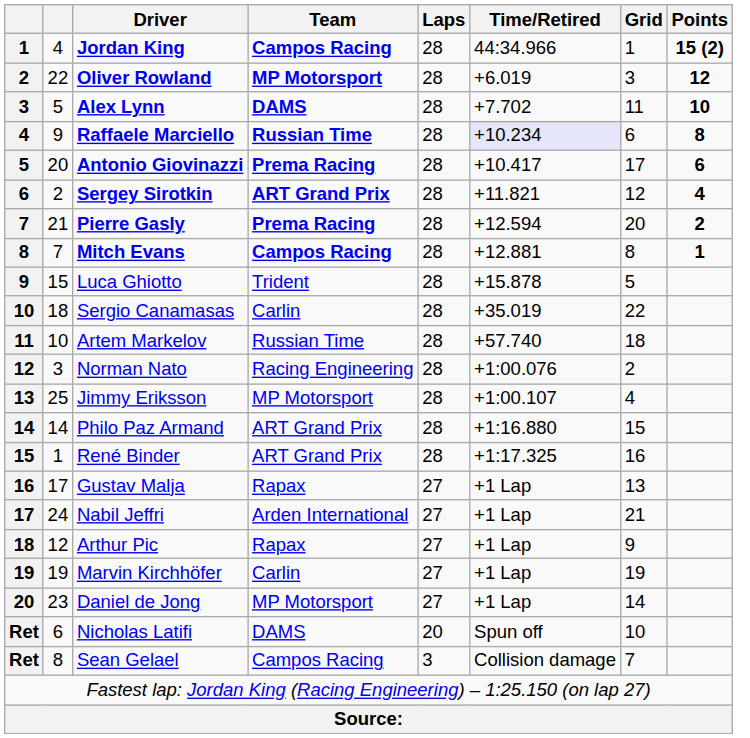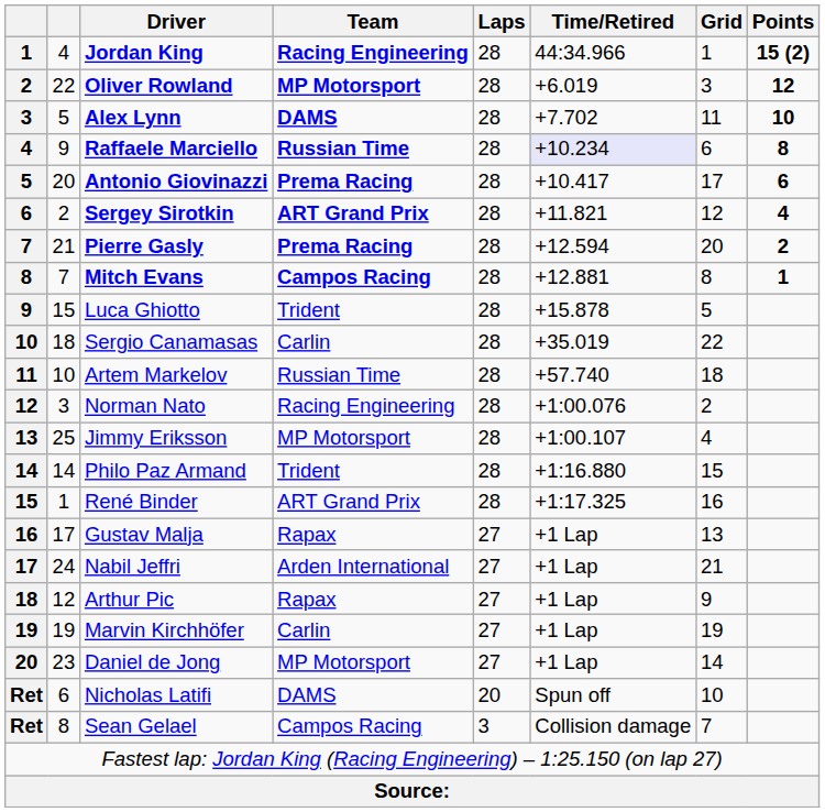 <table class="wikitable" style="font-size:85%">
 <tr>
 <th></th>
 <th></th>
 <th>Driver</th>
 <th>Team</th>
 <th>Laps</th>
 <th>Time/Retired</th>
 <th>Grid</th>
 <th>Points</th>
 </tr>
 <tr>
 <th>1</th>
 <td align="center">4</td>
 <td> <strong><a href='#'>Jordan King</a></strong></td>
-<td><strong><a href='#'>Campos Racing</a></strong></td>
+<td><strong><a href='#'>Racing Engineering</a></strong></td>
 <td>28</td>
 <td>44:34.966</td>
 <td>1</td>
 <td align="center"><strong>15 (2)</strong></td>
 </tr>
 <tr>
 <th>2</th>
 <td align="center">22</td>
 <td> <strong><a href='#'>Oliver Rowland</a></strong></td>
 <td><strong><a href='#'>MP Motorsport</a></strong></td>
 <td>28</td>
 <td>+6.019</td>
 <td>3</td>
 <td align="center"><strong>12</strong></td>
 </tr>
 <tr>
 <th>3</th>
 <td align="center">5</td>
 <td> <strong><a href='#'>Alex Lynn</a></strong></td>
 <td><strong><a href='#'>DAMS</a></strong></td>
 <td>28</td>
 <td>+7.702</td>
 <td>11</td>
 <td align="center"><strong>10</strong></td>
 </tr>
 <tr>
 <th>4</th>
 <td align="center">9</td>
 <td> <strong><a href='#'>Raffaele Marciello</a></strong></td>
 <td><strong><a href='#'>Russian Time</a></strong></td>
 <td>28</td>
 <td style="background: lavender;">+10.234</td>
 <td>6</td>
 <td align="center"><strong>8</strong></td>
 </tr>
 <tr>
 <th>5</th>
 <td align="center">20</td>
 <td> <strong><a href='#'>Antonio Giovinazzi</a></strong></td>
 <td><strong><a href='#'>Prema Racing</a></strong></td>
 <td>28</td>
 <td>+10.417</td>
 <td>17</td>
 <td align="center"><strong>6</strong></td>
 </tr>
 <tr>
 <th>6</th>
 <td align="center">2</td>
 <td> <strong><a href='#'>Sergey Sirotkin</a></strong></td>
 <td><strong><a href='#'>ART Grand Prix</a></strong></td>
 <td>28</td>
 <td>+11.821</td>
 <td>12</td>
 <td align="center"><strong>4</strong></td>
 </tr>
 <tr>
 <th>7</th>
 <td align="center">21</td>
 <td> <strong><a href='#'>Pierre Gasly</a></strong></td>
 <td><strong><a href='#'>Prema Racing</a></strong></td>
 <td>28</td>
 <td>+12.594</td>
 <td>20</td>
 <td align="center"><strong>2</strong></td>
 </tr>
 <tr>
 <th>8</th>
 <td align="center">7</td>
 <td> <strong><a href='#'>Mitch Evans</a></strong></td>
 <td><strong><a href='#'>Campos Racing</a></strong></td>
 <td>28</td>
 <td>+12.881</td>
 <td>8</td>
 <td align="center"><strong>1</strong></td>
 </tr>
 <tr>
 <th>9</th>
 <td align="center">15</td>
 <td> <a href='#'>Luca Ghiotto</a></td>
 <td><a href='#'>Trident</a></td>
 <td>28</td>
 <td>+15.878</td>
 <td>5</td>
 <td></td>
 </tr>
 <tr>
 <th>10</th>
 <td align="center">18</td>
 <td> <a href='#'>Sergio Canamasas</a></td>
 <td><a href='#'>Carlin</a></td>
 <td>28</td>
 <td>+35.019</td>
 <td>22</td>
 <td></td>
 </tr>
 <tr>
 <th>11</th>
 <td align="center">10</td>
 <td> <a href='#'>Artem Markelov</a></td>
 <td><a href='#'>Russian Time</a></td>
 <td>28</td>
 <td>+57.740</td>
 <td>18</td>
 <td></td>
 </tr>
 <tr>
 <th>12</th>
 <td align="center">3</td>
 <td> <a href='#'>Norman Nato</a></td>
 <td><a href='#'>Racing Engineering</a></td>
 <td>28</td>
 <td>+1:00.076</td>
 <td>2</td>
 <td></td>
 </tr>
 <tr>
 <th>13</th>
 <td align="center">25</td>
 <td> <a href='#'>Jimmy Eriksson</a></td>
 <td><a href='#'>MP Motorsport</a></td>
 <td>28</td>
 <td>+1:00.107</td>
 <td>4</td>
 <td></td>
 </tr>
 <tr>
 <th>14</th>
 <td align="center">14</td>
 <td> <a href='#'>Philo Paz Armand</a></td>
-<td><a href='#'>ART Grand Prix</a></td>
+<td><a href='#'>Trident</a></td>
 <td>28</td>
 <td>+1:16.880</td>
 <td>15</td>
 <td></td>
 </tr>
 <tr>
 <th>15</th>
 <td align="center">1</td>
 <td> <a href='#'>René Binder</a></td>
 <td><a href='#'>ART Grand Prix</a></td>
 <td>28</td>
 <td>+1:17.325</td>
 <td>16</td>
 <td></td>
 </tr>
 <tr>
 <th>16</th>
 <td align="center">17</td>
 <td> <a href='#'>Gustav Malja</a></td>
 <td><a href='#'>Rapax</a></td>
 <td>27</td>
 <td>+1 Lap</td>
 <td>13</td>
 <td></td>
 </tr>
 <tr>
 <th>17</th>
 <td align="center">24</td>
 <td> <a href='#'>Nabil Jeffri</a></td>
 <td><a href='#'>Arden International</a></td>
 <td>27</td>
 <td>+1 Lap</td>
 <td>21</td>
 <td></td>
 </tr>
 <tr>
 <th>18</th>
 <td align="center">12</td>
 <td> <a href='#'>Arthur Pic</a></td>
 <td><a href='#'>Rapax</a></td>
 <td>27</td>
 <td>+1 Lap</td>
 <td>9</td>
 <td></td>
 </tr>
 <tr>
 <th>19</th>
 <td align="center">19</td>
 <td> <a href='#'>Marvin Kirchhöfer</a></td>
 <td><a href='#'>Carlin</a></td>
 <td>27</td>
 <td>+1 Lap</td>
 <td>19</td>
 <td></td>
 </tr>
 <tr>
 <th>20</th>
 <td align="center">23</td>
 <td> <a href='#'>Daniel de Jong</a></td>
 <td><a href='#'>MP Motorsport</a></td>
 <td>27</td>
 <td>+1 Lap</td>
 <td>14</td>
 <td></td>
 </tr>
 <tr>
 <th>Ret</th>
 <td align="center">6</td>
 <td> <a href='#'>Nicholas Latifi</a></td>
 <td><a href='#'>DAMS</a></td>
 <td>20</td>
 <td>Spun off</td>
 <td>10</td>
 <td></td>
 </tr>
 <tr>
 <th>Ret</th>
 <td align="center">8</td>
 <td> <a href='#'>Sean Gelael</a></td>
 <td><a href='#'>Campos Racing</a></td>
 <td>3</td>
 <td>Collision damage</td>
 <td>7</td>
 <td></td>
 </tr>
 <tr>
 <td colspan="8" align="center"><em>Fastest lap:  <a href='#'>Jordan King</a> (<a href='#'>Racing Engineering</a>) – 1:25.150 (on lap 27)</em></td>
 </tr>
 <tr>
 <th colspan="8">Source:</th>
 </tr>
 <tr>
 </tr>
 </table>
